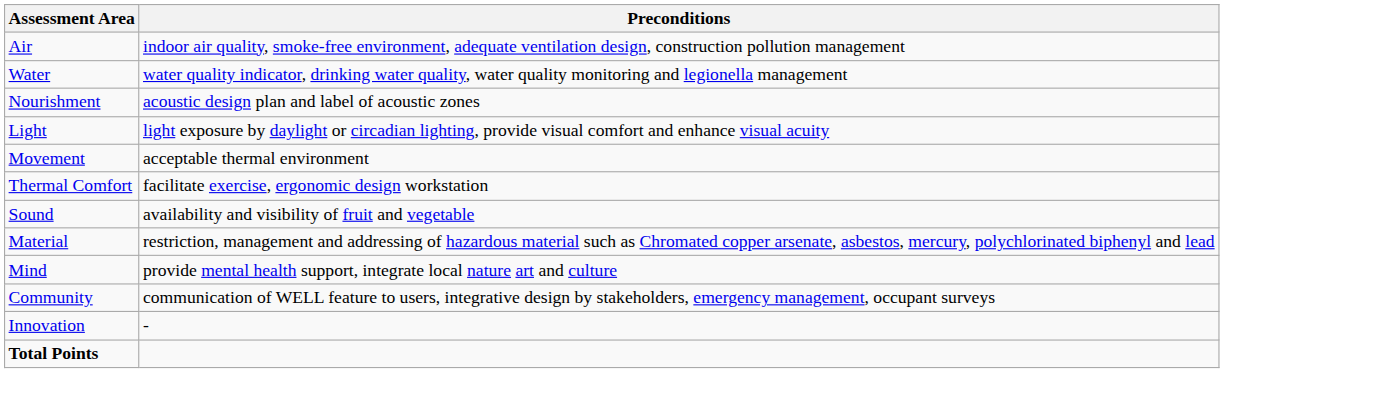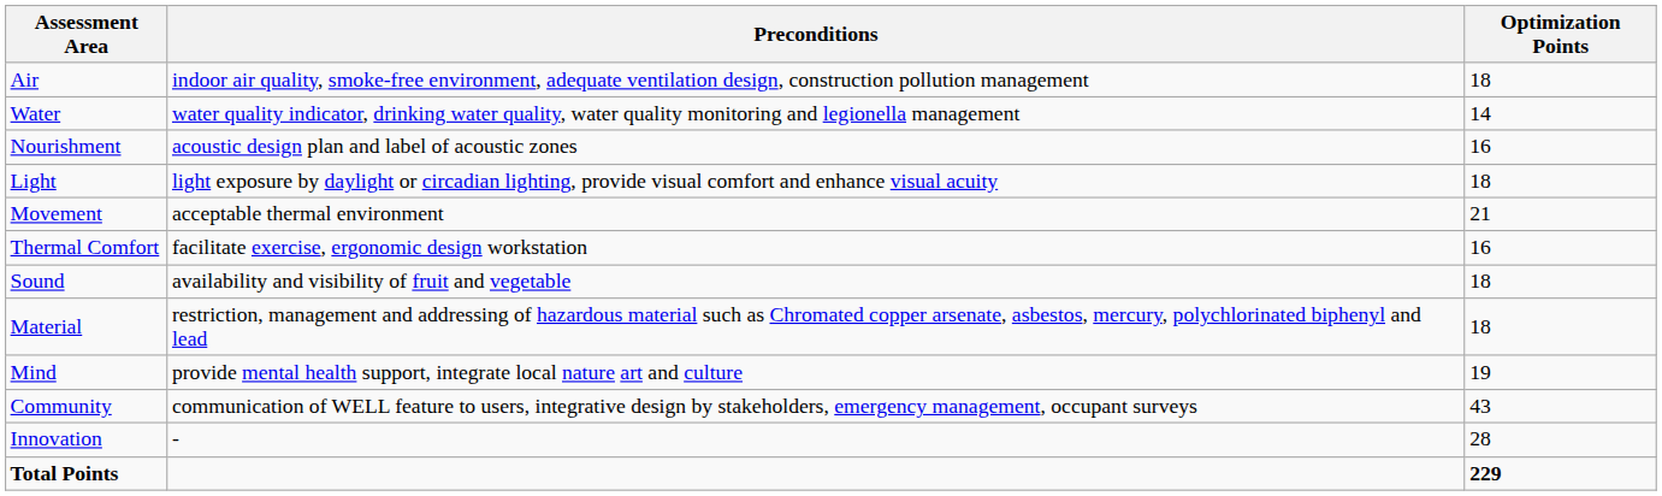 <table class="wikitable">
 <tr>
 <th>Assessment Area</th>
 <th>Preconditions</th>
+<th>Optimization Points</th>
 </tr>
 <tr>
 <td><a href='#'>Air</a></td>
 <td><a href='#'>indoor air quality</a>, <a href='#'>smoke-free environment</a>, <a href='#'>adequate ventilation design</a>, construction pollution management</td>
+<td>18</td>
 </tr>
 <tr>
 <td><a href='#'>Water</a></td>
 <td><a href='#'>water quality indicator</a>, <a href='#'>drinking water quality</a>, water quality monitoring and <a href='#'>legionella</a> management</td>
+<td>14</td>
 </tr>
 <tr>
 <td><a href='#'>Nourishment</a></td>
 <td><a href='#'>acoustic design</a> plan and label of acoustic zones</td>
+<td>16</td>
 </tr>
 <tr>
 <td><a href='#'>Light</a></td>
 <td><a href='#'>light</a> exposure by <a href='#'>daylight</a> or <a href='#'>circadian lighting</a>, provide visual comfort and enhance <a href='#'>visual acuity</a></td>
+<td>18</td>
 </tr>
 <tr>
 <td><a href='#'>Movement</a></td>
 <td>acceptable thermal environment</td>
+<td>21</td>
 </tr>
 <tr>
 <td><a href='#'>Thermal Comfort</a></td>
 <td>facilitate <a href='#'>exercise</a>, <a href='#'>ergonomic design</a> workstation</td>
+<td>16</td>
 </tr>
 <tr>
 <td><a href='#'>Sound</a></td>
 <td>availability and visibility of <a href='#'>fruit</a> and <a href='#'>vegetable</a></td>
+<td>18</td>
 </tr>
 <tr>
 <td><a href='#'>Material</a></td>
 <td>restriction, management and addressing of <a href='#'>hazardous material</a> such as <a href='#'>Chromated copper arsenate</a>,  <a href='#'>asbestos</a>, <a href='#'>mercury</a>, <a href='#'>polychlorinated biphenyl</a> and <a href='#'>lead</a></td>
+<td>18</td>
 </tr>
 <tr>
 <td><a href='#'>Mind</a></td>
 <td>provide <a href='#'>mental health</a> support, integrate local <a href='#'>nature</a> <a href='#'>art</a> and <a href='#'>culture</a></td>
+<td>19</td>
 </tr>
 <tr>
 <td><a href='#'>Community</a></td>
 <td>communication of WELL feature to users, integrative design by stakeholders, <a href='#'>emergency management</a>, occupant surveys</td>
+<td>43</td>
 </tr>
 <tr>
 <td><a href='#'>Innovation</a></td>
 <td>-</td>
+<td>28</td>
 </tr>
 <tr>
 <td><strong>Total Points</strong></td>
 <td></td>
+<td><strong>229</strong></td>
 </tr>
 </table>
